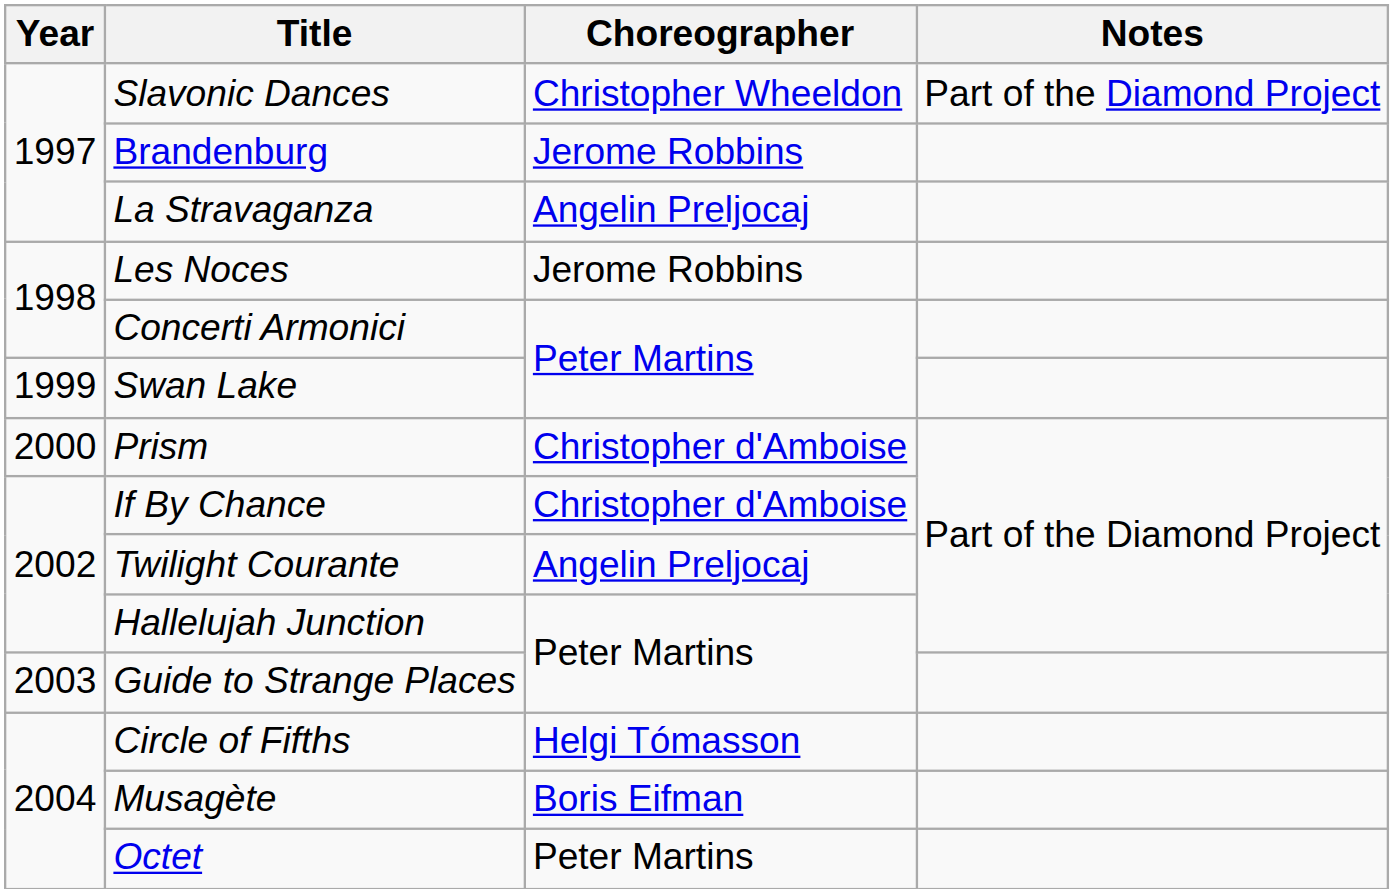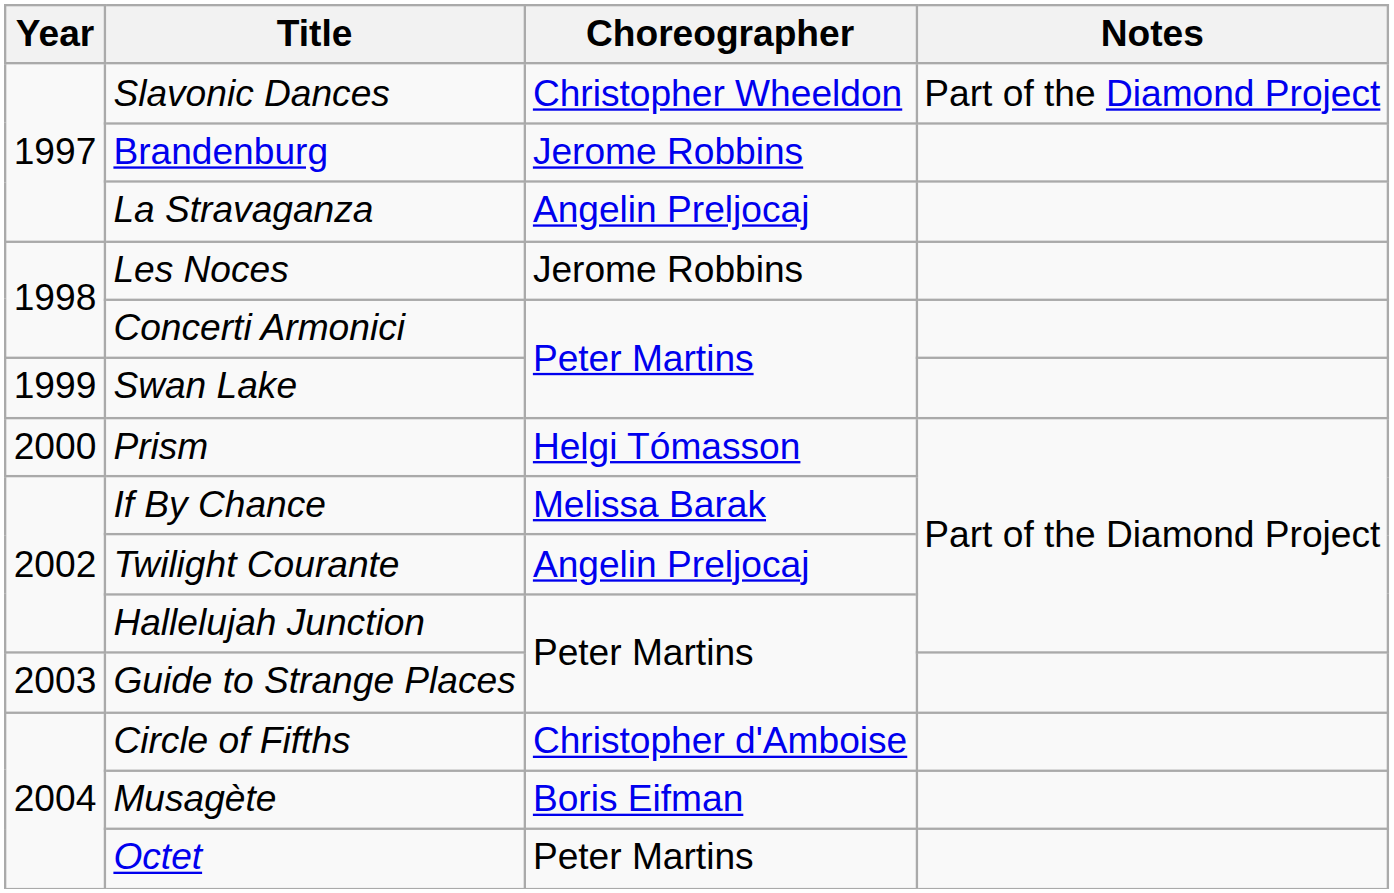 <table class="wikitable sortable">
 <tr>
 <th>Year</th>
 <th>Title</th>
 <th>Choreographer</th>
 <th>Notes</th>
 </tr>
 <tr>
 <td rowspan=3>1997</td>
 <td><em>Slavonic Dances</em></td>
 <td><a href='#'>Christopher Wheeldon</a></td>
 <td>Part of the <a href='#'>Diamond Project</a></td>
 </tr>
 <tr>
 <td><a href='#'>Brandenburg</a></td>
 <td><a href='#'>Jerome Robbins</a></td>
 <td></td>
 </tr>
 <tr>
 <td><em>La Stravaganza</em></td>
 <td><a href='#'>Angelin Preljocaj</a></td>
 <td></td>
 </tr>
 <tr>
 <td rowspan=2>1998</td>
 <td><em>Les Noces</em></td>
 <td>Jerome Robbins</td>
 <td></td>
 </tr>
 <tr>
 <td><em>Concerti Armonici</em></td>
 <td rowspan=2><a href='#'>Peter Martins</a></td>
 <td></td>
 </tr>
 <tr>
 <td>1999</td>
 <td><em>Swan Lake</em></td>
 <td></td>
 </tr>
 <tr>
 <td>2000</td>
 <td><em>Prism</em></td>
-<td><a href='#'>Christopher d'Amboise</a></td>
+<td><a href='#'>Helgi Tómasson</a></td>
 <td rowspan=4>Part of the Diamond Project</td>
 </tr>
 <tr>
 <td rowspan=3>2002</td>
 <td><em>If By Chance</em></td>
-<td><a href='#'>Christopher d'Amboise</a></td>
+<td><a href='#'>Melissa Barak</a></td>
 </tr>
 <tr>
 <td><em>Twilight Courante</em></td>
 <td><a href='#'>Angelin Preljocaj</a></td>
 </tr>
 <tr>
 <td><em>Hallelujah Junction</em></td>
 <td rowspan=2>Peter Martins</td>
 </tr>
 <tr>
 <td>2003</td>
 <td><em>Guide to Strange Places</em></td>
 <td></td>
 </tr>
 <tr>
 <td rowspan=3>2004</td>
 <td><em>Circle of Fifths</em></td>
-<td><a href='#'>Helgi Tómasson</a></td>
+<td><a href='#'>Christopher d'Amboise</a></td>
 <td></td>
 </tr>
 <tr>
 <td><em>Musagète</em></td>
 <td><a href='#'>Boris Eifman</a></td>
 <td></td>
 </tr>
 <tr>
 <td><em><a href='#'>Octet</a></em></td>
 <td>Peter Martins</td>
 <td></td>
 </tr>
 </table>
